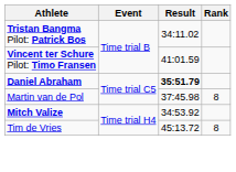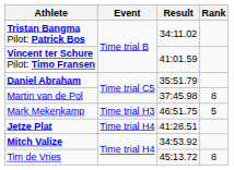 <table class=wikitable style="font-size:90%">
 <tr>
 <th>Athlete</th>
 <th>Event</th>
 <th>Result</th>
 <th>Rank</th>
 </tr>
 <tr align=center>
 <td align=left><strong><a href='#'>Tristan Bangma</a></strong><br>Pilot: <strong><a href='#'>Patrick Bos</a></strong></td>
 <td align=left rowspan=2><a href='#'>Time trial B</a></td>
 <td>34:11.02</td>
 <td></td>
 </tr>
 <tr align=center>
 <td align=left><strong><a href='#'>Vincent ter Schure</a></strong><br>Pilot: <strong><a href='#'>Timo Fransen</a></strong></td>
 <td>41:01.59</td>
 <td></td>
 </tr>
 <tr align=center>
 <td align=left><strong><a href='#'>Daniel Abraham</a></strong></td>
 <td align=left rowspan=2><a href='#'>Time trial C5</a></td>
-<td><strong>35:51.79</strong></td>
+<td>35:51.79</td>
 <td></td>
 </tr>
 <tr align=center>
 <td align=left><a href='#'>Martin van de Pol</a></td>
 <td>37:45.98</td>
 <td>8</td>
+</tr>
+<tr align=center>
+<td align=left><a href='#'>Mark Mekenkamp</a></td>
+<td align=left><a href='#'>Time trial H3</a></td>
+<td>46:51.75</td>
+<td>5</td>
+</tr>
+<tr align=center>
+<td align=left><strong><a href='#'>Jetze Plat</a></strong></td>
+<td align=left><a href='#'>Time trial H4</a></td>
+<td>41:28.51</td>
+<td></td>
 </tr>
 <tr align=center>
 <td align=left><strong><a href='#'>Mitch Valize</a></strong></td>
 <td align=left rowspan=2><a href='#'>Time trial H4</a></td>
 <td>34:53.92</td>
 <td></td>
 </tr>
 <tr align=center>
 <td align=left><a href='#'>Tim de Vries</a></td>
 <td>45:13.72</td>
 <td>8</td>
 </tr>
 </table>
